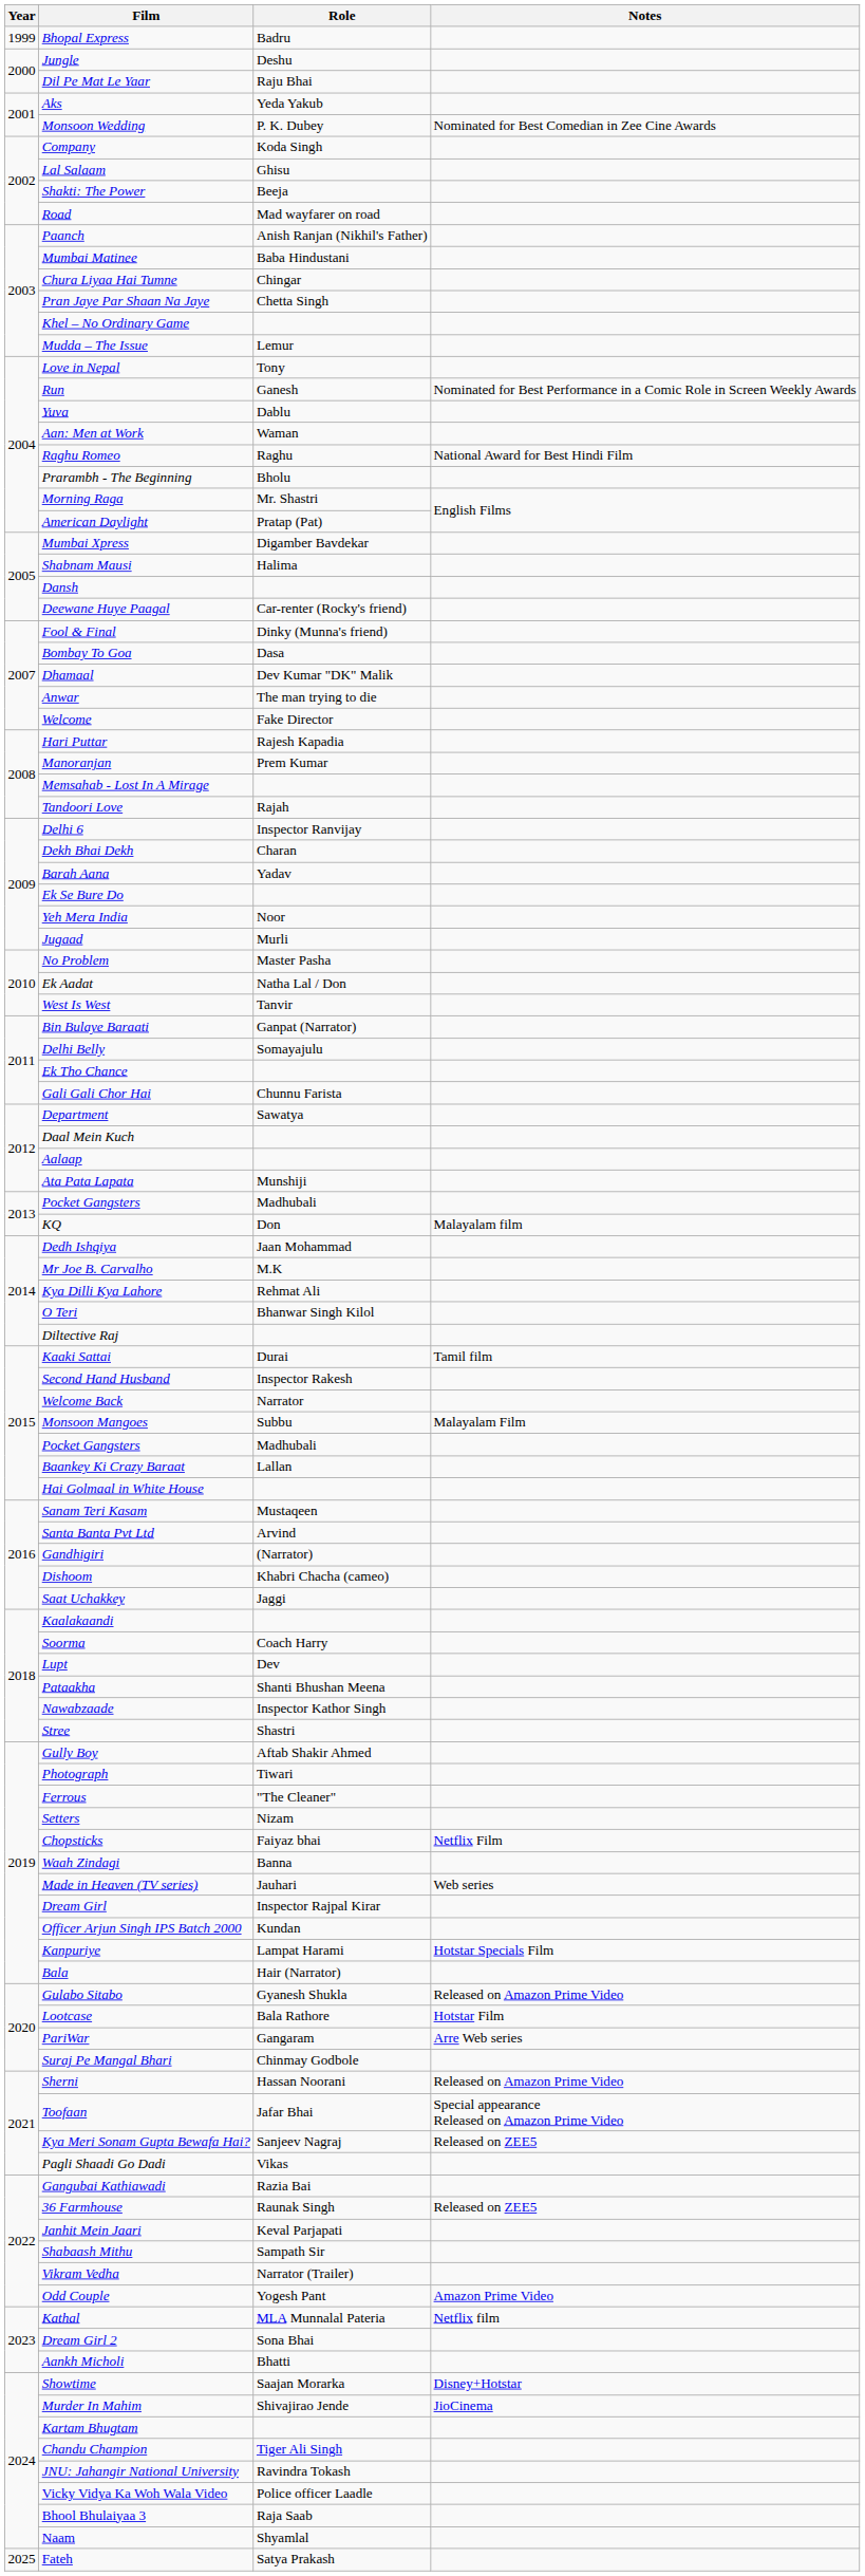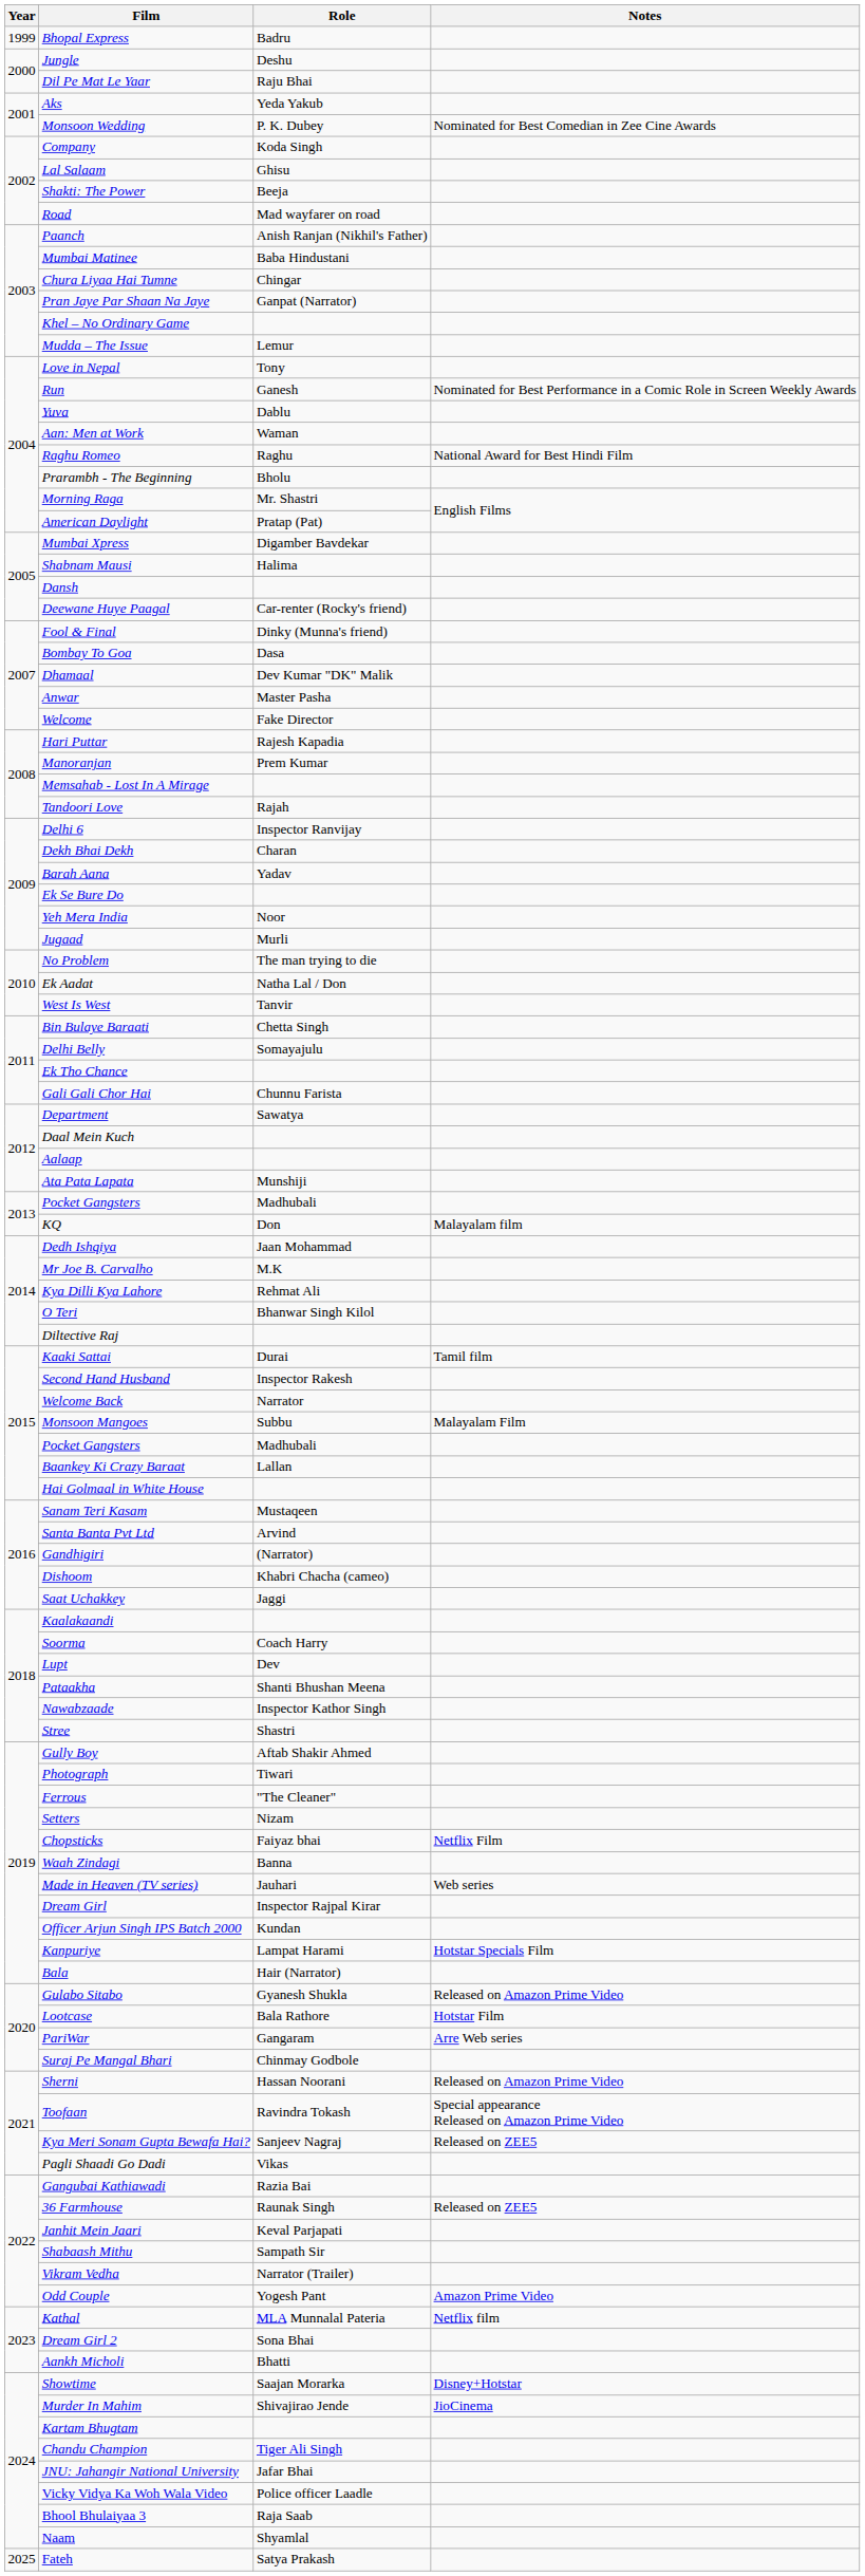 <table class="wikitable sortable">
 <tr>
 <th>Year</th>
 <th>Film</th>
 <th>Role</th>
 <th class="unsortable">Notes</th>
 </tr>
 <tr>
 <td>1999</td>
 <td><em><a href='#'>Bhopal Express</a></em></td>
 <td>Badru</td>
 <td></td>
 </tr>
 <tr>
 <td rowspan="2">2000</td>
 <td><em><a href='#'>Jungle</a></em></td>
 <td>Deshu</td>
 <td></td>
 </tr>
 <tr>
 <td><em><a href='#'>Dil Pe Mat Le Yaar</a></em></td>
 <td>Raju Bhai</td>
 <td></td>
 </tr>
 <tr>
 <td rowspan="2">2001</td>
 <td><em><a href='#'>Aks</a></em></td>
 <td>Yeda Yakub</td>
 <td></td>
 </tr>
 <tr>
 <td><em><a href='#'>Monsoon Wedding</a></em></td>
 <td>P. K. Dubey</td>
 <td>Nominated for Best Comedian in Zee Cine Awards</td>
 </tr>
 <tr>
 <td rowspan="4">2002</td>
 <td><em><a href='#'>Company</a></em></td>
 <td>Koda Singh</td>
 <td></td>
 </tr>
 <tr>
 <td><em><a href='#'>Lal Salaam</a></em></td>
 <td>Ghisu</td>
 <td></td>
 </tr>
 <tr>
 <td><em><a href='#'>Shakti: The Power</a></em></td>
 <td>Beeja</td>
 <td></td>
 </tr>
 <tr>
 <td><em><a href='#'>Road</a></em></td>
 <td>Mad wayfarer on road</td>
 <td></td>
 </tr>
 <tr>
 <td rowspan="6">2003</td>
 <td><em><a href='#'>Paanch</a></em></td>
 <td>Anish Ranjan (Nikhil's Father)</td>
 <td></td>
 </tr>
 <tr>
 <td><em><a href='#'>Mumbai Matinee</a></em></td>
 <td>Baba Hindustani</td>
 <td></td>
 </tr>
 <tr>
 <td><em><a href='#'>Chura Liyaa Hai Tumne</a></em></td>
 <td>Chingar</td>
 <td></td>
 </tr>
 <tr>
 <td><em><a href='#'>Pran Jaye Par Shaan Na Jaye</a></em></td>
-<td>Chetta Singh</td>
+<td>Ganpat (Narrator)</td>
 <td></td>
 </tr>
 <tr>
 <td><em><a href='#'>Khel – No Ordinary Game</a></em></td>
 <td></td>
 <td></td>
 </tr>
 <tr>
 <td><em><a href='#'>Mudda – The Issue</a></em></td>
 <td>Lemur</td>
 <td></td>
 </tr>
 <tr>
 <td rowspan="8">2004</td>
 <td><em><a href='#'>Love in Nepal</a></em></td>
 <td>Tony</td>
 <td></td>
 </tr>
 <tr>
 <td><em><a href='#'>Run</a></em></td>
 <td>Ganesh</td>
 <td>Nominated for Best Performance in a Comic Role in Screen Weekly Awards</td>
 </tr>
 <tr>
 <td><em><a href='#'>Yuva</a></em></td>
 <td>Dablu</td>
 <td></td>
 </tr>
 <tr>
 <td><em><a href='#'>Aan: Men at Work</a></em></td>
 <td>Waman</td>
 <td></td>
 </tr>
 <tr>
 <td><em><a href='#'>Raghu Romeo</a></em></td>
 <td>Raghu</td>
 <td>National Award for Best Hindi Film</td>
 </tr>
 <tr>
 <td><em>Prarambh - The Beginning</em></td>
 <td>Bholu</td>
 <td></td>
 </tr>
 <tr>
 <td><em><a href='#'>Morning Raga</a></em></td>
 <td>Mr. Shastri</td>
 <td Rowspan="2">English Films</td>
 </tr>
 <tr>
 <td><em><a href='#'>American Daylight</a></em></td>
 <td>Pratap (Pat)</td>
 </tr>
 <tr>
 <td rowspan="4">2005</td>
 <td><em><a href='#'>Mumbai Xpress</a></em></td>
 <td>Digamber Bavdekar</td>
 <td></td>
 </tr>
 <tr>
 <td><em><a href='#'>Shabnam Mausi</a></em></td>
 <td>Halima</td>
 <td></td>
 </tr>
 <tr>
 <td><em><a href='#'>Dansh</a></em></td>
 <td></td>
 <td></td>
 </tr>
 <tr>
 <td><em><a href='#'>Deewane Huye Paagal</a></em></td>
 <td>Car-renter (Rocky's friend)</td>
 <td></td>
 </tr>
 <tr>
 <td rowspan="5">2007</td>
 <td><em><a href='#'>Fool & Final</a></em></td>
 <td>Dinky (Munna's friend)</td>
 <td></td>
 </tr>
 <tr>
 <td><em><a href='#'>Bombay To Goa</a></em></td>
 <td>Dasa</td>
 <td></td>
 </tr>
 <tr>
 <td><em><a href='#'>Dhamaal</a></em></td>
 <td>Dev Kumar "DK" Malik</td>
 <td></td>
 </tr>
 <tr>
 <td><em><a href='#'>Anwar</a></em></td>
-<td>The man trying to die</td>
+<td>Master Pasha</td>
 <td></td>
 </tr>
 <tr>
 <td><em><a href='#'>Welcome</a></em></td>
 <td>Fake Director</td>
 <td></td>
 </tr>
 <tr>
 <td rowspan="4">2008</td>
 <td><em><a href='#'>Hari Puttar</a></em></td>
 <td>Rajesh Kapadia</td>
 <td></td>
 </tr>
 <tr>
 <td><em><a href='#'>Manoranjan</a></em></td>
 <td>Prem Kumar</td>
 <td></td>
 </tr>
 <tr>
 <td><em><a href='#'>Memsahab - Lost In A Mirage</a></em></td>
 <td></td>
 <td></td>
 </tr>
 <tr>
 <td><em><a href='#'>Tandoori Love</a></em></td>
 <td>Rajah</td>
 <td></td>
 </tr>
 <tr>
 <td rowspan="6">2009</td>
 <td><em><a href='#'>Delhi 6</a></em></td>
 <td>Inspector Ranvijay</td>
 <td></td>
 </tr>
 <tr>
 <td><em><a href='#'>Dekh Bhai Dekh</a></em></td>
 <td>Charan</td>
 <td></td>
 </tr>
 <tr>
 <td><em><a href='#'>Barah Aana</a></em></td>
 <td>Yadav</td>
 <td></td>
 </tr>
 <tr>
 <td><em><a href='#'>Ek Se Bure Do</a></em></td>
 <td></td>
 <td></td>
 </tr>
 <tr>
 <td><em><a href='#'>Yeh Mera India</a></em></td>
 <td>Noor</td>
 <td></td>
 </tr>
 <tr>
 <td><em><a href='#'>Jugaad</a></em></td>
 <td>Murli</td>
 <td></td>
 </tr>
 <tr>
 <td rowspan="3">2010</td>
 <td><em><a href='#'>No Problem</a></em></td>
-<td>Master Pasha</td>
+<td>The man trying to die</td>
 <td></td>
 </tr>
 <tr>
 <td><em>Ek Aadat</em></td>
 <td>Natha Lal / Don</td>
 <td></td>
 </tr>
 <tr>
 <td><em><a href='#'>West Is West</a></em></td>
 <td>Tanvir</td>
 <td></td>
 </tr>
 <tr>
 <td rowspan="4">2011</td>
 <td><em><a href='#'>Bin Bulaye Baraati</a></em></td>
-<td>Ganpat (Narrator)</td>
+<td>Chetta Singh</td>
 <td></td>
 </tr>
 <tr>
 <td><em><a href='#'>Delhi Belly</a></em></td>
 <td>Somayajulu</td>
 <td></td>
 </tr>
 <tr>
 <td><em><a href='#'>Ek Tho Chance</a></em></td>
 <td></td>
 <td></td>
 </tr>
 <tr>
 <td><em><a href='#'>Gali Gali Chor Hai</a></em></td>
 <td>Chunnu Farista</td>
 <td></td>
 </tr>
 <tr>
 <td rowspan="4">2012</td>
 <td><em><a href='#'>Department</a></em></td>
 <td>Sawatya</td>
 <td></td>
 </tr>
 <tr>
 <td><em>Daal Mein Kuch</em></td>
 <td></td>
 <td></td>
 </tr>
 <tr>
 <td><em><a href='#'>Aalaap</a></em></td>
 <td></td>
 <td></td>
 </tr>
 <tr>
 <td><em><a href='#'>Ata Pata Lapata</a></em></td>
 <td>Munshiji</td>
 <td></td>
 </tr>
 <tr>
 <td rowspan="2">2013</td>
 <td><em><a href='#'>Pocket Gangsters</a></em></td>
 <td>Madhubali</td>
 <td></td>
 </tr>
 <tr>
 <td><em>KQ</em></td>
 <td>Don</td>
 <td>Malayalam film</td>
 </tr>
 <tr>
 <td rowspan="5">2014</td>
 <td><em><a href='#'>Dedh Ishqiya</a></em></td>
 <td>Jaan Mohammad</td>
 <td></td>
 </tr>
 <tr>
 <td><em><a href='#'>Mr Joe B. Carvalho</a></em></td>
 <td>M.K</td>
 <td></td>
 </tr>
 <tr>
 <td><em><a href='#'>Kya Dilli Kya Lahore</a></em></td>
 <td>Rehmat Ali</td>
 <td></td>
 </tr>
 <tr>
 <td><em><a href='#'>O Teri</a></em></td>
 <td>Bhanwar Singh Kilol</td>
 <td></td>
 </tr>
 <tr>
 <td><em>Diltective Raj</em></td>
 <td></td>
 <td></td>
 </tr>
 <tr>
 <td rowspan="7">2015</td>
 <td><em><a href='#'>Kaaki Sattai</a></em></td>
 <td>Durai</td>
 <td>Tamil film</td>
 </tr>
 <tr>
 <td><em><a href='#'>Second Hand Husband</a></em></td>
 <td>Inspector Rakesh</td>
 <td></td>
 </tr>
 <tr>
 <td><em><a href='#'>Welcome Back</a></em></td>
 <td>Narrator</td>
 <td></td>
 </tr>
 <tr>
 <td><em><a href='#'>Monsoon Mangoes</a></em></td>
 <td>Subbu</td>
 <td>Malayalam Film</td>
 </tr>
 <tr>
 <td><em><a href='#'>Pocket Gangsters</a></em></td>
 <td>Madhubali</td>
 <td></td>
 </tr>
 <tr>
 <td><em><a href='#'>Baankey Ki Crazy Baraat</a></em></td>
 <td>Lallan</td>
 <td></td>
 </tr>
 <tr>
 <td><em><a href='#'>Hai Golmaal in White House</a></em></td>
 <td></td>
 <td></td>
 </tr>
 <tr>
 <td rowspan="5">2016</td>
 <td><em><a href='#'>Sanam Teri Kasam</a></em></td>
 <td>Mustaqeen</td>
 <td></td>
 </tr>
 <tr>
 <td><em><a href='#'>Santa Banta Pvt Ltd</a></em></td>
 <td>Arvind</td>
 <td></td>
 </tr>
 <tr>
 <td><em><a href='#'>Gandhigiri</a></em></td>
 <td>(Narrator)</td>
 <td></td>
 </tr>
 <tr>
 <td><em><a href='#'>Dishoom</a></em></td>
 <td>Khabri Chacha (cameo)</td>
 <td></td>
 </tr>
 <tr>
 <td><em><a href='#'>Saat Uchakkey</a></em></td>
 <td>Jaggi</td>
 <td></td>
 </tr>
 <tr>
 <td rowspan="6">2018</td>
 <td><em><a href='#'>Kaalakaandi</a></em></td>
 <td></td>
 <td></td>
 </tr>
 <tr>
 <td><em><a href='#'>Soorma</a></em></td>
 <td>Coach Harry</td>
 <td></td>
 </tr>
 <tr>
 <td><em><a href='#'>Lupt</a></em></td>
 <td>Dev</td>
 <td></td>
 </tr>
 <tr>
 <td><em><a href='#'>Pataakha</a></em></td>
 <td>Shanti Bhushan Meena</td>
 <td></td>
 </tr>
 <tr>
 <td><em><a href='#'>Nawabzaade</a></em></td>
 <td>Inspector Kathor Singh</td>
 <td></td>
 </tr>
 <tr>
 <td><em><a href='#'>Stree</a></em></td>
 <td>Shastri</td>
 <td></td>
 </tr>
 <tr>
 <td rowspan="11">2019</td>
 <td><em><a href='#'>Gully Boy</a></em></td>
 <td>Aftab Shakir Ahmed</td>
 <td></td>
 </tr>
 <tr>
 <td><em><a href='#'>Photograph</a></em></td>
 <td>Tiwari</td>
 <td></td>
 </tr>
 <tr>
 <td><em><a href='#'>Ferrous</a></em></td>
 <td>"The Cleaner"</td>
 <td></td>
 </tr>
 <tr>
 <td><em><a href='#'>Setters</a></em></td>
 <td>Nizam</td>
 <td></td>
 </tr>
 <tr>
 <td><em><a href='#'>Chopsticks</a></em></td>
 <td>Faiyaz bhai</td>
 <td><a href='#'>Netflix</a> Film</td>
 </tr>
 <tr>
 <td><em><a href='#'>Waah Zindagi</a></em></td>
 <td>Banna</td>
 <td></td>
 </tr>
 <tr>
 <td><em><a href='#'>Made in Heaven (TV series)</a></em></td>
 <td>Jauhari</td>
 <td>Web series</td>
 </tr>
 <tr>
 <td><em><a href='#'>Dream Girl</a></em></td>
 <td>Inspector Rajpal Kirar</td>
 <td></td>
 </tr>
 <tr>
 <td><em><a href='#'>Officer Arjun Singh IPS Batch 2000</a></em></td>
 <td>Kundan</td>
 <td></td>
 </tr>
 <tr>
 <td><em><a href='#'>Kanpuriye</a></em></td>
 <td>Lampat Harami</td>
 <td><a href='#'>Hotstar Specials</a> Film</td>
 </tr>
 <tr>
 <td><a href='#'><em>Bala</em></a></td>
 <td>Hair (Narrator)</td>
 <td></td>
 </tr>
 <tr>
 <td rowspan="4">2020</td>
 <td><em><a href='#'>Gulabo Sitabo</a></em></td>
 <td>Gyanesh Shukla</td>
 <td>Released on <a href='#'>Amazon Prime Video</a></td>
 </tr>
 <tr>
 <td><em><a href='#'>Lootcase</a></em></td>
 <td>Bala Rathore</td>
 <td><a href='#'>Hotstar</a> Film</td>
 </tr>
 <tr>
 <td><em><a href='#'>PariWar</a></em></td>
 <td>Gangaram</td>
 <td><a href='#'>Arre</a> Web series</td>
 </tr>
 <tr>
 <td><em><a href='#'>Suraj Pe Mangal Bhari</a></em></td>
 <td>Chinmay Godbole</td>
 <td></td>
 </tr>
 <tr>
 <td rowspan="4">2021</td>
 <td><a href='#'><em>Sherni</em></a></td>
 <td>Hassan Noorani</td>
 <td>Released on <a href='#'>Amazon Prime Video</a></td>
 </tr>
 <tr>
 <td><em><a href='#'>Toofaan</a>  </em></td>
-<td>Jafar Bhai</td>
+<td>Ravindra Tokash</td>
 <td>Special appearance<br>Released on <a href='#'>Amazon Prime Video</a></td>
 </tr>
 <tr>
 <td><em><a href='#'>Kya Meri Sonam Gupta Bewafa Hai?</a></em></td>
 <td>Sanjeev Nagraj</td>
 <td>Released on <a href='#'>ZEE5</a></td>
 </tr>
 <tr>
 <td><em>Pagli Shaadi Go Dadi</em></td>
 <td>Vikas</td>
 <td></td>
 </tr>
 <tr>
 <td rowspan="6">2022</td>
 <td><em><a href='#'>Gangubai Kathiawadi</a></em></td>
 <td>Razia Bai</td>
 <td></td>
 </tr>
 <tr>
 <td><em><a href='#'>36 Farmhouse</a></em></td>
 <td>Raunak Singh</td>
 <td>Released on <a href='#'>ZEE5</a></td>
 </tr>
 <tr>
 <td><em><a href='#'>Janhit Mein Jaari</a></em></td>
 <td>Keval Parjapati</td>
 <td></td>
 </tr>
 <tr>
 <td><em><a href='#'>Shabaash Mithu</a></em></td>
 <td>Sampath Sir</td>
 <td></td>
 </tr>
 <tr>
 <td><a href='#'><em>Vikram Vedha</em></a></td>
 <td>Narrator (Trailer)</td>
 <td></td>
 </tr>
 <tr>
 <td><em><a href='#'>Odd Couple</a></em></td>
 <td>Yogesh Pant</td>
 <td><a href='#'>Amazon Prime Video</a></td>
 </tr>
 <tr>
 <td rowspan="3">2023</td>
 <td><a href='#'><em>Kathal</em></a></td>
 <td><a href='#'>MLA</a> Munnalal Pateria</td>
 <td><a href='#'>Netflix</a> film</td>
 </tr>
 <tr>
 <td><em><a href='#'>Dream Girl 2</a></em></td>
 <td>Sona Bhai</td>
 <td></td>
 </tr>
 <tr>
 <td><em><a href='#'>Aankh Micholi</a></em></td>
 <td>Bhatti</td>
 <td></td>
 </tr>
 <tr>
 <td rowspan="8">2024</td>
 <td><em><a href='#'>Showtime</a></em></td>
 <td>Saajan Morarka</td>
 <td><a href='#'>Disney+Hotstar</a></td>
 </tr>
 <tr>
 <td><em><a href='#'>Murder In Mahim</a></em></td>
 <td>Shivajirao Jende</td>
 <td><a href='#'>JioCinema</a></td>
 </tr>
 <tr>
 <td><em><a href='#'>Kartam Bhugtam</a></em></td>
 <td></td>
 <td></td>
 </tr>
 <tr>
 <td><em><a href='#'>Chandu Champion</a></em></td>
 <td><a href='#'>Tiger Ali Singh</a></td>
 <td></td>
 </tr>
 <tr>
 <td><em><a href='#'>JNU: Jahangir National University</a></em></td>
-<td>Ravindra Tokash</td>
+<td>Jafar Bhai</td>
 <td></td>
 </tr>
 <tr>
 <td><a href='#'>Vicky Vidya Ka Woh Wala Video</a><em></td>
 <td>Police officer Laadle</td>
 <td></td>
 </tr>
 <tr>
 <td></em><a href='#'>Bhool Bhulaiyaa 3</a><em></td>
 <td>Raja Saab</td>
 <td></td>
 </tr>
 <tr>
 <td></em><a href='#'>Naam</a><em></td>
 <td>Shyamlal</td>
 <td></td>
 </tr>
 <tr>
 <td>2025</td>
 <td></em><a href='#'>Fateh</a><em></td>
 <td>Satya Prakash</td>
 <td></td>
 </tr>
 </table>
